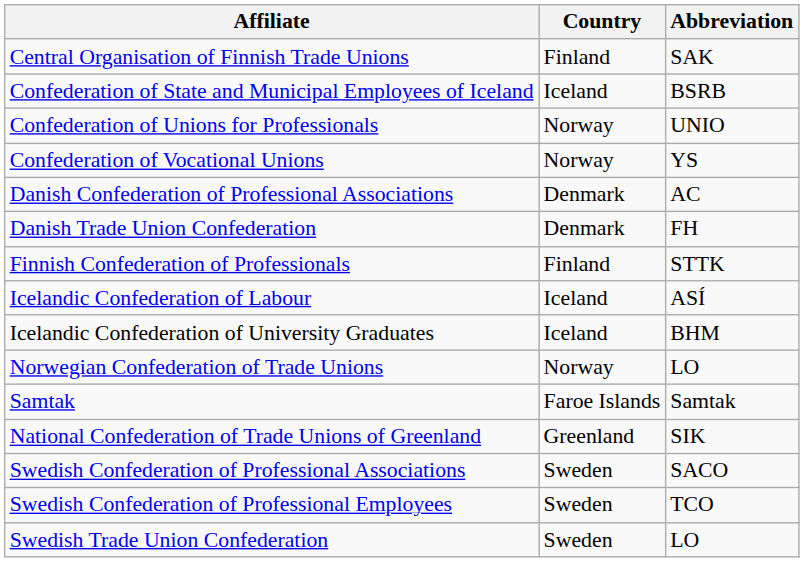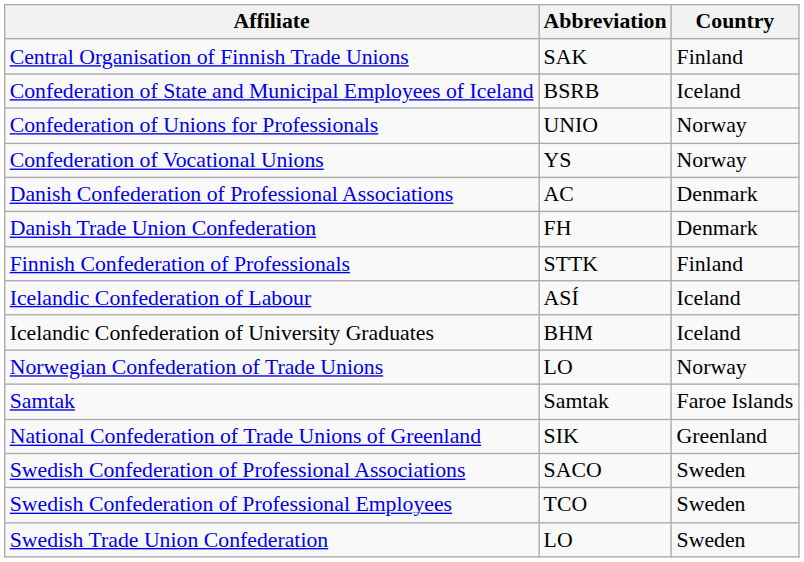 <table class="wikitable sortable">
 <tr>
 <th>Affiliate</th>
+<th>Abbreviation</th>
 <th>Country</th>
-<th>Abbreviation</th>
 </tr>
 <tr>
 <td><a href='#'>Central Organisation of Finnish Trade Unions</a></td>
+<td>SAK</td>
 <td>Finland</td>
-<td>SAK</td>
 </tr>
 <tr>
 <td><a href='#'>Confederation of State and Municipal Employees of Iceland</a></td>
+<td>BSRB</td>
 <td>Iceland</td>
-<td>BSRB</td>
 </tr>
 <tr>
 <td><a href='#'>Confederation of Unions for Professionals</a></td>
+<td>UNIO</td>
 <td>Norway</td>
-<td>UNIO</td>
 </tr>
 <tr>
 <td><a href='#'>Confederation of Vocational Unions</a></td>
+<td>YS</td>
 <td>Norway</td>
-<td>YS</td>
 </tr>
 <tr>
 <td><a href='#'>Danish Confederation of Professional Associations</a></td>
+<td>AC</td>
 <td>Denmark</td>
-<td>AC</td>
 </tr>
 <tr>
 <td><a href='#'>Danish Trade Union Confederation</a></td>
+<td>FH</td>
 <td>Denmark</td>
-<td>FH</td>
 </tr>
 <tr>
 <td><a href='#'>Finnish Confederation of Professionals</a></td>
+<td>STTK</td>
 <td>Finland</td>
-<td>STTK</td>
 </tr>
 <tr>
 <td><a href='#'>Icelandic Confederation of Labour</a></td>
+<td>ASÍ</td>
 <td>Iceland</td>
-<td>ASÍ</td>
 </tr>
 <tr>
 <td>Icelandic Confederation of University Graduates</td>
+<td>BHM</td>
 <td>Iceland</td>
-<td>BHM</td>
 </tr>
 <tr>
 <td><a href='#'>Norwegian Confederation of Trade Unions</a></td>
+<td>LO</td>
 <td>Norway</td>
-<td>LO</td>
 </tr>
 <tr>
 <td><a href='#'>Samtak</a></td>
+<td>Samtak</td>
 <td>Faroe Islands</td>
-<td>Samtak</td>
 </tr>
 <tr>
 <td><a href='#'>National Confederation of Trade Unions of Greenland</a></td>
+<td>SIK</td>
 <td>Greenland</td>
-<td>SIK</td>
 </tr>
 <tr>
 <td><a href='#'>Swedish Confederation of Professional Associations</a></td>
+<td>SACO</td>
 <td>Sweden</td>
-<td>SACO</td>
 </tr>
 <tr>
 <td><a href='#'>Swedish Confederation of Professional Employees</a></td>
+<td>TCO</td>
 <td>Sweden</td>
-<td>TCO</td>
 </tr>
 <tr>
 <td><a href='#'>Swedish Trade Union Confederation</a></td>
+<td>LO</td>
 <td>Sweden</td>
-<td>LO</td>
 </tr>
 </table>
